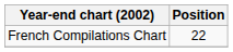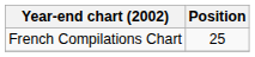 <table class="wikitable sortable">
 <tr>
 <th>Year-end chart (2002)</th>
 <th align="center">Position</th>
 </tr>
 <tr>
 <td>French Compilations Chart</td>
-<td align="center">22</td>
+<td align="center">25</td>
 </tr>
 <tr>
 </tr>
 </table>
